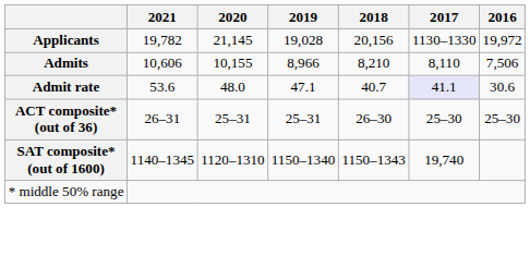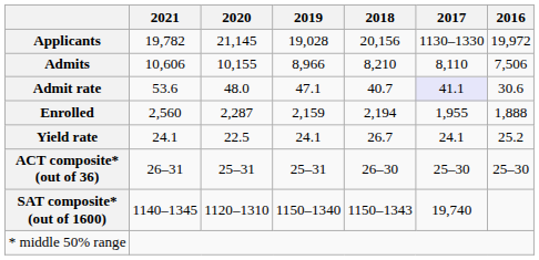 <table class="wikitable" style="text-align:center; float:left; font-size:90%; margin:10px;">
 <tr>
 <th></th>
 <th>2021</th>
 <th>2020</th>
 <th>2019</th>
 <th>2018</th>
 <th>2017</th>
 <th>2016</th>
 </tr>
 <tr>
 <th>Applicants</th>
 <td>19,782</td>
 <td>21,145</td>
 <td>19,028</td>
 <td>20,156</td>
 <td>1130–1330</td>
 <td>19,972</td>
 </tr>
 <tr>
 <th>Admits</th>
 <td>10,606</td>
 <td>10,155</td>
 <td>8,966</td>
 <td>8,210</td>
 <td>8,110</td>
 <td>7,506</td>
 </tr>
 <tr>
 <th>Admit rate</th>
 <td>53.6</td>
 <td>48.0</td>
 <td>47.1</td>
 <td>40.7</td>
 <td style="background: lavender;">41.1</td>
 <td>30.6</td>
 </tr>
 <tr>
+<th>Enrolled</th>
+<td>2,560</td>
+<td>2,287</td>
+<td>2,159</td>
+<td>2,194</td>
+<td>1,955</td>
+<td>1,888</td>
+</tr>
+<tr>
+<th>Yield rate</th>
+<td>24.1</td>
+<td>22.5</td>
+<td>24.1</td>
+<td>26.7</td>
+<td>24.1</td>
+<td>25.2</td>
+</tr>
+<tr>
 <th>ACT composite*<br>(out of 36)</th>
 <td>26–31</td>
 <td>25–31</td>
 <td>25–31</td>
 <td>26–30</td>
 <td>25–30</td>
 <td>25–30</td>
 </tr>
 <tr>
 <th>SAT composite*<br>(out of 1600)</th>
 <td>1140–1345</td>
 <td>1120–1310</td>
 <td>1150–1340</td>
 <td>1150–1343</td>
 <td>19,740</td>
 <td></td>
 </tr>
 <tr>
 <td>* middle 50% range</td>
 </tr>
 </table>
